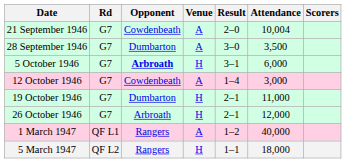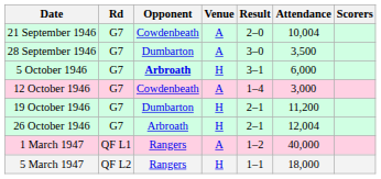 <table class="wikitable sortable" style="font-size:95%; text-align:center">
 <tr>
 <th>Date</th>
 <th>Rd</th>
 <th>Opponent</th>
 <th>Venue</th>
 <th>Result</th>
 <th>Attendance</th>
 <th>Scorers</th>
 </tr>
 <tr bgcolor = "#d0ffe3">
 <td>21 September 1946</td>
 <td>G7</td>
 <td><a href='#'>Cowdenbeath</a></td>
 <td><a href='#'>A</a></td>
 <td>2–0</td>
 <td>10,004</td>
 <td></td>
 </tr>
 <tr bgcolor = "#d0ffe3">
 <td>28 September 1946</td>
 <td>G7</td>
 <td><a href='#'>Dumbarton</a></td>
 <td><a href='#'>A</a></td>
 <td>3–0</td>
 <td>3,500</td>
 <td></td>
 </tr>
 <tr bgcolor = "#d0ffe3">
 <td>5 October 1946</td>
 <td>G7</td>
 <td><strong><a href='#'>Arbroath</a></strong></td>
 <td><a href='#'>H</a></td>
 <td>3–1</td>
 <td>6,000</td>
 <td></td>
 </tr>
 <tr bgcolor = "#ffd0e3">
 <td>12 October 1946</td>
 <td>G7</td>
 <td><a href='#'>Cowdenbeath</a></td>
 <td><a href='#'>A</a></td>
 <td>1–4</td>
 <td>3,000</td>
 <td></td>
 </tr>
 <tr bgcolor = "#d0ffe3">
 <td>19 October 1946</td>
 <td>G7</td>
 <td><a href='#'>Dumbarton</a></td>
 <td><a href='#'>H</a></td>
 <td>2–1</td>
-<td>11,000</td>
+<td>11,200</td>
 <td></td>
 </tr>
 <tr bgcolor = "#d0ffe3">
 <td>26 October 1946</td>
 <td>G7</td>
 <td><a href='#'>Arbroath</a></td>
 <td><a href='#'>H</a></td>
 <td>2–1</td>
-<td>12,000</td>
+<td>12,004</td>
 <td></td>
 </tr>
 <tr bgcolor = "#ffd0e3">
 <td>1 March 1947</td>
 <td>QF L1</td>
 <td><a href='#'>Rangers</a></td>
 <td><a href='#'>A</a></td>
 <td>1–2</td>
 <td>40,000</td>
 <td></td>
 </tr>
 <tr bgcolor = "#f3f3f3">
 <td>5 March 1947</td>
 <td>QF L2</td>
 <td><a href='#'>Rangers</a></td>
 <td><a href='#'>H</a></td>
 <td>1–1</td>
 <td>18,000</td>
 <td></td>
 </tr>
 </table>
